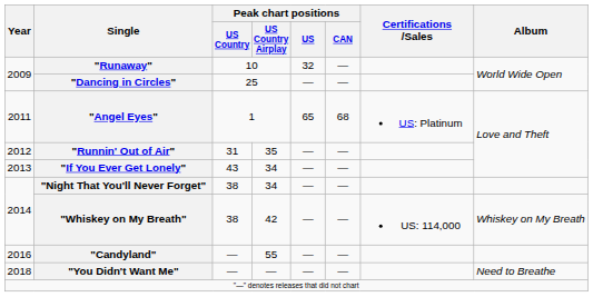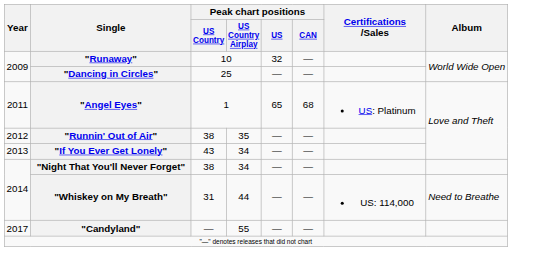 <table class="wikitable plainrowheaders" style="text-align:center;">
 <tr>
 <th rowspan="2">Year</th>
 <th rowspan="2" style="width:16em;">Single</th>
 <th colspan="4">Peak chart positions</th>
 <th rowspan="2" style="width:10em;"><a href='#'>Certifications</a><br>/Sales</th>
 <th rowspan="2">Album</th>
 </tr>
 <tr style="font-size:smaller;">
 <th style="width:45px;"><a href='#'>US Country</a><br></th>
 <th style="width:45px;"><a href='#'>US Country Airplay</a><br></th>
 <th style="width:45px;"><a href='#'>US</a><br></th>
 <th style="width:45px;"><a href='#'>CAN</a><br></th>
 </tr>
 <tr>
 <td rowspan="2">2009</td>
 <th scope="row">"<a href='#'>Runaway</a>"</th>
 <td colspan=2>10</td>
 <td>32</td>
 <td>—</td>
 <td></td>
 <td style="text-align:left;" rowspan="2"><em>World Wide Open</em></td>
 </tr>
 <tr>
 <th scope="row">"<a href='#'>Dancing in Circles</a>"</th>
 <td colspan=2>25</td>
 <td>—</td>
 <td>—</td>
 <td></td>
 </tr>
 <tr>
 <td>2011</td>
 <th scope="row">"<a href='#'>Angel Eyes</a>"</th>
 <td colspan=2>1</td>
 <td>65</td>
 <td>68</td>
 <td><br><ul><li><a href='#'>US</a>: Platinum</li></ul></td>
 <td style="text-align:left;" rowspan="3"><em>Love and Theft</em></td>
 </tr>
 <tr>
 <td>2012</td>
 <th scope="row">"<a href='#'>Runnin' Out of Air</a>"</th>
-<td>31</td>
+<td>38</td>
 <td>35</td>
 <td>—</td>
 <td>—</td>
 <td></td>
 </tr>
 <tr>
 <td>2013</td>
 <th scope="row">"<a href='#'>If You Ever Get Lonely</a>"</th>
 <td>43</td>
 <td>34</td>
 <td>—</td>
 <td>—</td>
 <td></td>
 </tr>
 <tr>
 <td rowspan="2">2014</td>
 <th scope="row">"Night That You'll Never Forget"</th>
 <td>38</td>
 <td>34</td>
 <td>—</td>
 <td>—</td>
 <td></td>
 <td></td>
 </tr>
 <tr>
 <th scope="row">"Whiskey on My Breath"</th>
-<td>38</td>
-<td>42</td>
+<td>31</td>
+<td>44</td>
 <td>—</td>
 <td>—</td>
 <td><br><ul><li>US: 114,000</li></ul></td>
-<td style="text-align:left;"><em>Whiskey on My Breath</em></td>
+<td style="text-align:left;"><em>Need to Breathe</em></td>
 </tr>
 <tr>
-<td>2016</td>
+<td>2017</td>
 <th scope="row">"Candyland"</th>
 <td>—</td>
 <td>55</td>
 <td>—</td>
 <td>—</td>
 <td></td>
 <td></td>
 </tr>
 <tr>
-<td>2018</td>
-<th scope="row">"You Didn't Want Me"</th>
-<td>—</td>
-<td>—</td>
-<td>—</td>
-<td>—</td>
-<td></td>
-<td style="text-align:left;"><em>Need to Breathe</em></td>
-</tr>
-<tr>
 <td colspan="8" style="font-size:8pt">"—" denotes releases that did not chart</td>
 </tr>
 </table>
